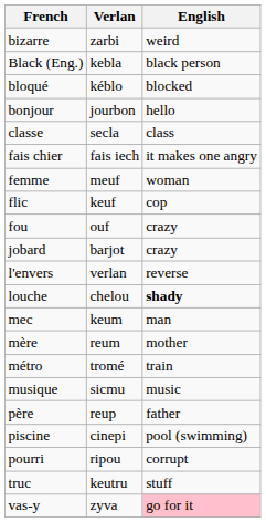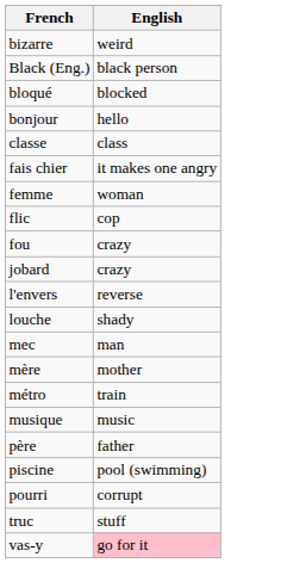 <table class="wikitable">
 <tr>
 <th>French</th>
-<th>Verlan</th>
 <th>English</th>
 </tr>
 <tr>
 <td>bizarre</td>
-<td>zarbi</td>
 <td>weird</td>
 </tr>
 <tr>
 <td>Black (Eng.)</td>
-<td>kebla</td>
 <td>black person</td>
 </tr>
 <tr>
 <td>bloqué</td>
-<td>kéblo</td>
 <td>blocked</td>
 </tr>
 <tr>
 <td>bonjour</td>
-<td>jourbon</td>
 <td>hello</td>
 </tr>
 <tr>
 <td>classe</td>
-<td>secla</td>
 <td>class</td>
 </tr>
 <tr>
 <td>fais chier</td>
-<td>fais iech</td>
 <td>it makes one angry</td>
 </tr>
 <tr>
 <td>femme</td>
-<td>meuf</td>
 <td>woman</td>
 </tr>
 <tr>
 <td>flic</td>
-<td>keuf</td>
 <td>cop</td>
 </tr>
 <tr>
 <td>fou</td>
-<td>ouf</td>
 <td>crazy</td>
 </tr>
 <tr>
 <td>jobard</td>
-<td>barjot</td>
 <td>crazy</td>
 </tr>
 <tr>
 <td>l'envers</td>
-<td>verlan</td>
 <td>reverse</td>
 </tr>
 <tr>
 <td>louche</td>
-<td>chelou</td>
-<td><strong>shady</strong></td>
+<td>shady</td>
 </tr>
 <tr>
 <td>mec</td>
-<td>keum</td>
 <td>man</td>
 </tr>
 <tr>
 <td>mère</td>
-<td>reum</td>
 <td>mother</td>
 </tr>
 <tr>
 <td>métro</td>
-<td>tromé</td>
 <td>train</td>
 </tr>
 <tr>
 <td>musique</td>
-<td>sicmu</td>
 <td>music</td>
 </tr>
 <tr>
 <td>père</td>
-<td>reup</td>
 <td>father</td>
 </tr>
 <tr>
 <td>piscine</td>
-<td>cinepi</td>
 <td>pool (swimming)</td>
 </tr>
 <tr>
 <td>pourri</td>
-<td>ripou</td>
 <td>corrupt</td>
 </tr>
 <tr>
 <td>truc</td>
-<td>keutru</td>
 <td>stuff</td>
 </tr>
 <tr>
 <td>vas-y</td>
-<td>zyva</td>
 <td style="background: pink;">go for it</td>
 </tr>
 </table>
